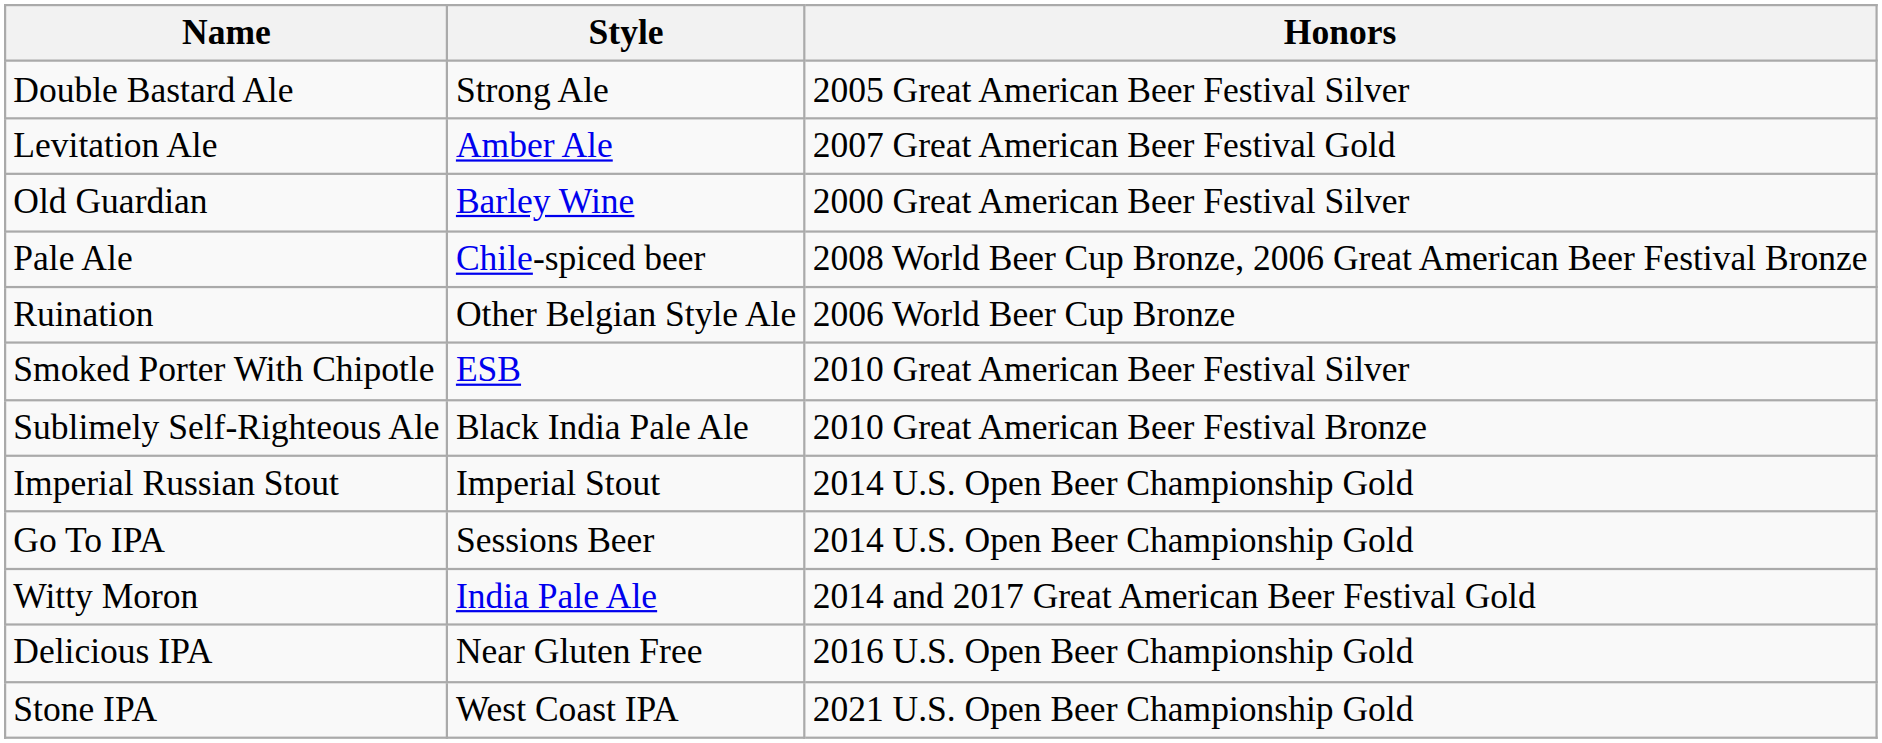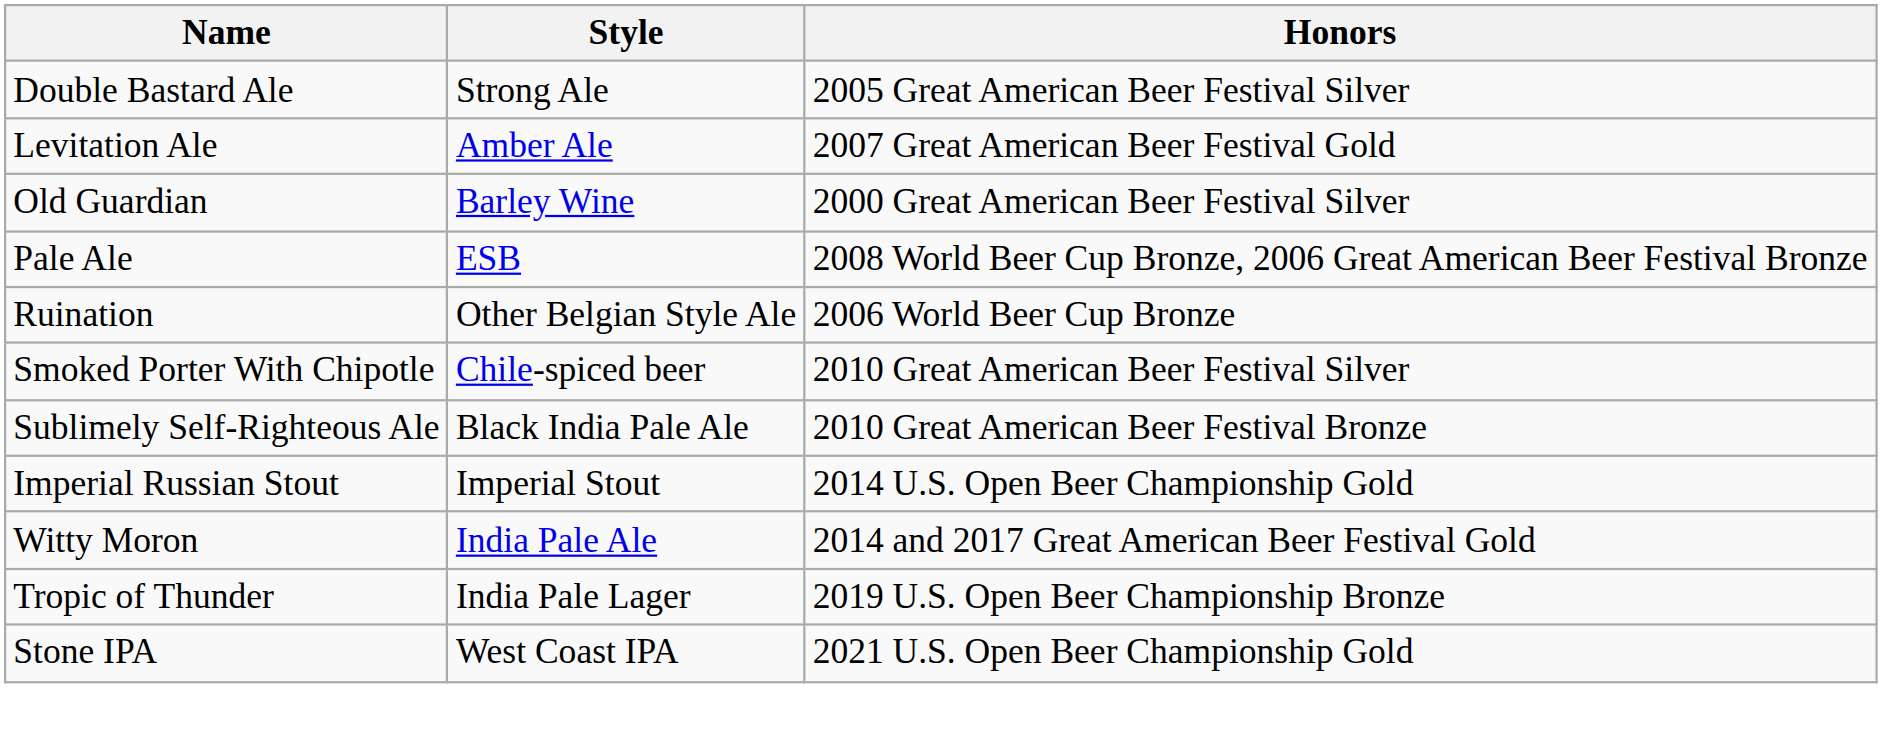 <table class="wikitable sortable">
 <tr>
 <th>Name</th>
 <th>Style</th>
 <th>Honors</th>
 </tr>
 <tr>
 <td>Double Bastard Ale</td>
 <td>Strong Ale</td>
 <td>2005 Great American Beer Festival Silver</td>
 </tr>
 <tr>
 <td>Levitation Ale</td>
 <td><a href='#'>Amber Ale</a></td>
 <td>2007 Great American Beer Festival Gold</td>
 </tr>
 <tr>
 <td>Old Guardian</td>
 <td><a href='#'>Barley Wine</a></td>
 <td>2000 Great American Beer Festival Silver</td>
 </tr>
 <tr>
 <td>Pale Ale</td>
-<td><a href='#'>Chile</a>-spiced beer</td>
+<td><a href='#'>ESB</a></td>
 <td>2008 World Beer Cup Bronze, 2006 Great American Beer Festival Bronze</td>
 </tr>
 <tr>
 <td>Ruination</td>
 <td>Other Belgian Style Ale</td>
 <td>2006 World Beer Cup Bronze</td>
 </tr>
 <tr>
 <td>Smoked Porter With Chipotle</td>
-<td><a href='#'>ESB</a></td>
+<td><a href='#'>Chile</a>-spiced beer</td>
 <td>2010 Great American Beer Festival Silver</td>
 </tr>
 <tr>
 <td>Sublimely Self-Righteous Ale</td>
 <td>Black India Pale Ale</td>
 <td>2010 Great American Beer Festival Bronze</td>
 </tr>
 <tr>
 <td>Imperial Russian Stout</td>
 <td>Imperial Stout</td>
 <td>2014 U.S. Open Beer Championship Gold</td>
 </tr>
 <tr>
-<td>Go To IPA</td>
-<td>Sessions Beer</td>
-<td>2014 U.S. Open Beer Championship Gold</td>
-</tr>
-<tr>
 <td>Witty Moron</td>
 <td><a href='#'>India Pale Ale</a></td>
 <td>2014 and 2017 Great American Beer Festival Gold</td>
 </tr>
 <tr>
-<td>Delicious IPA</td>
-<td>Near Gluten Free</td>
-<td>2016 U.S. Open Beer Championship Gold</td>
+<td>Tropic of Thunder</td>
+<td>India Pale Lager</td>
+<td>2019 U.S. Open Beer Championship Bronze</td>
 </tr>
 <tr>
 <td>Stone IPA</td>
 <td>West Coast IPA</td>
 <td>2021 U.S. Open Beer Championship Gold</td>
 </tr>
 </table>
